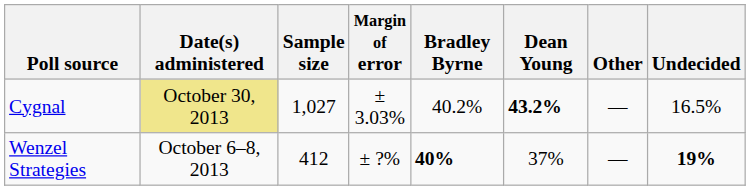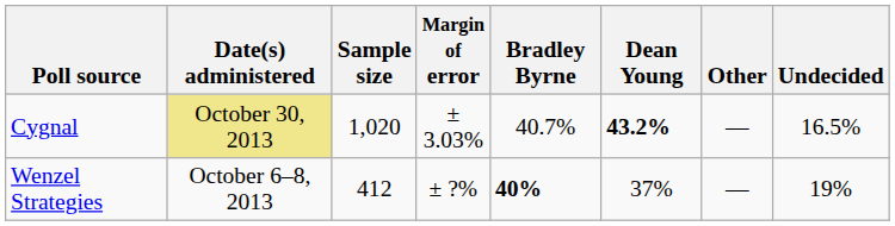 <table class="wikitable">
 <tr valign= bottom>
 <th style="width:190px;">Poll source</th>
 <th style="width:140px;">Date(s)<br>administered</th>
 <th class=small>Sample<br>size</th>
 <th><small>Margin of</small><br>error</th>
 <th style="width:100px;">Bradley<br>Byrne</th>
 <th style="width:100px;">Dean<br>Young</th>
 <th>Other</th>
 <th>Undecided</th>
 </tr>
 <tr>
 <td><a href='#'>Cygnal</a></td>
 <td align=center style="background: khaki;">October 30, 2013</td>
-<td align=center>1,027</td>
+<td align=center>1,020</td>
 <td align=center>± 3.03%</td>
-<td align=center>40.2%</td>
+<td align=center>40.7%</td>
 <td><strong>43.2%</strong></td>
 <td align=center>—</td>
 <td align=center>16.5%</td>
 </tr>
 <tr>
 <td><a href='#'>Wenzel Strategies</a></td>
 <td align=center>October 6–8, 2013</td>
 <td align=center>412</td>
 <td align=center>± ?%</td>
 <td><strong>40%</strong></td>
 <td align=center>37%</td>
 <td align=center>—</td>
-<td align=center><strong>19%</strong></td>
+<td align=center>19%</td>
 </tr>
 </table>
